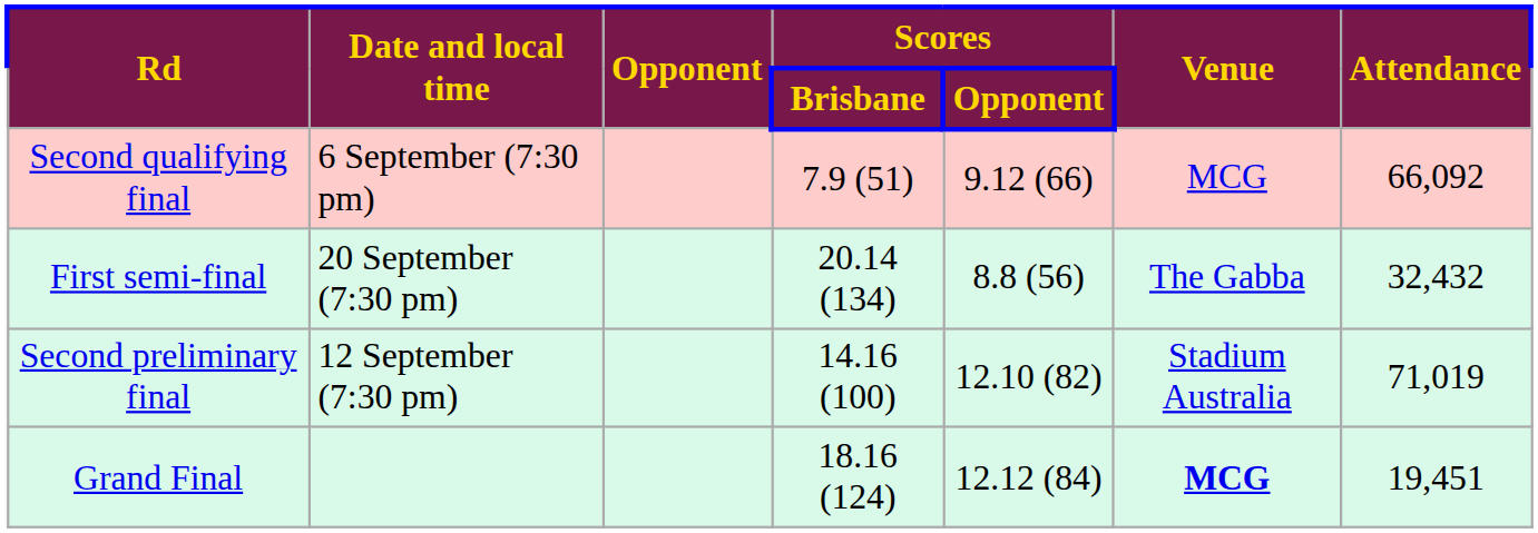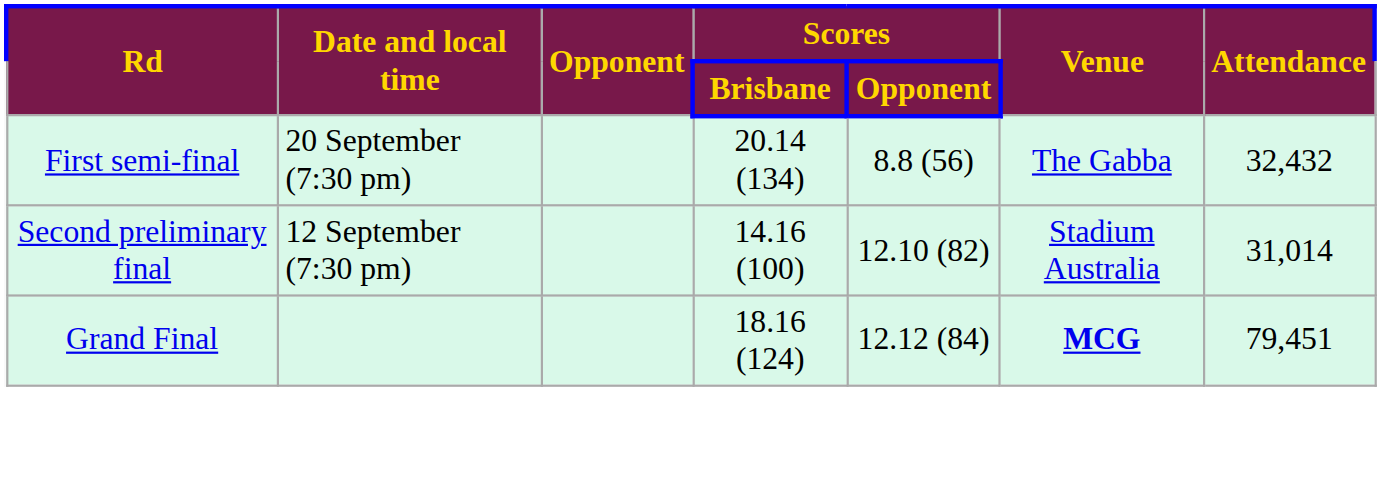 <table class="wikitable" style="font-size:90%; text-align:center; width: 100%; margin-left: auto; margin-right: auto;">
 <tr style="text-align:center; background:#78184A; color:gold; border: solid blue 2px; font-weight:bold">
 <td rowspan=2><strong>Rd</strong></td>
 <td rowspan=2><strong>Date and local time</strong></td>
 <td rowspan=2><strong>Opponent</strong></td>
 <td colspan=2><strong>Scores</strong></td>
 <td rowspan=2><strong>Venue</strong></td>
 <td rowspan=2><strong>Attendance</strong></td>
 </tr>
 <tr>
 <th style="background:#78184A; color:gold; border: solid blue 2px">Brisbane</th>
 <th style="background:#78184A; color:gold; border: solid blue 2px">Opponent</th>
-</tr>
-<tr style="background:#fcc;">
-<td><a href='#'>Second qualifying final</a></td>
-<td align=left>6 September (7:30 pm)</td>
-<td align=left></td>
-<td>7.9 (51)</td>
-<td>9.12 (66)</td>
-<td><a href='#'>MCG</a></td>
-<td>66,092</td>
 </tr>
 <tr style="background:#d9f9e9;">
 <td><a href='#'>First semi-final</a></td>
 <td align=left>20 September (7:30 pm)</td>
 <td align=left></td>
 <td>20.14 (134)</td>
 <td>8.8 (56)</td>
 <td><a href='#'>The Gabba</a></td>
 <td>32,432</td>
 </tr>
 <tr style="background:#d9f9e9;">
 <td><a href='#'>Second preliminary final</a></td>
 <td align=left>12 September (7:30 pm)</td>
 <td align=left></td>
 <td>14.16 (100)</td>
 <td>12.10 (82)</td>
 <td><a href='#'>Stadium Australia</a></td>
-<td>71,019</td>
+<td>31,014</td>
 </tr>
 <tr style="background:#d9f9e9;">
 <td><a href='#'>Grand Final</a></td>
 <td align=left></td>
 <td align=left></td>
 <td>18.16 (124)</td>
 <td>12.12 (84)</td>
 <td><strong><a href='#'>MCG</a></strong></td>
-<td>19,451</td>
+<td>79,451</td>
 </tr>
 </table>
